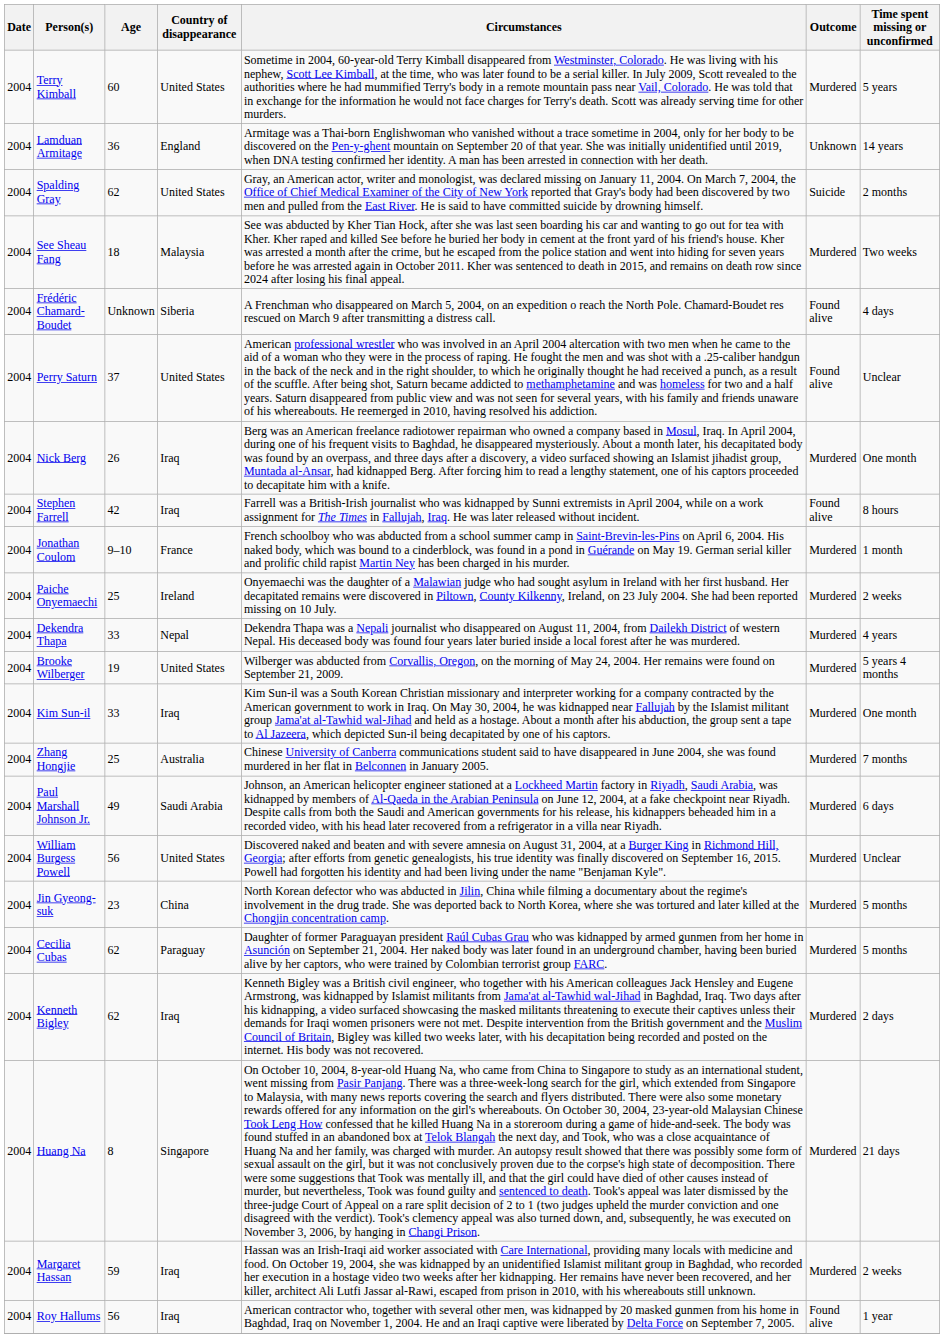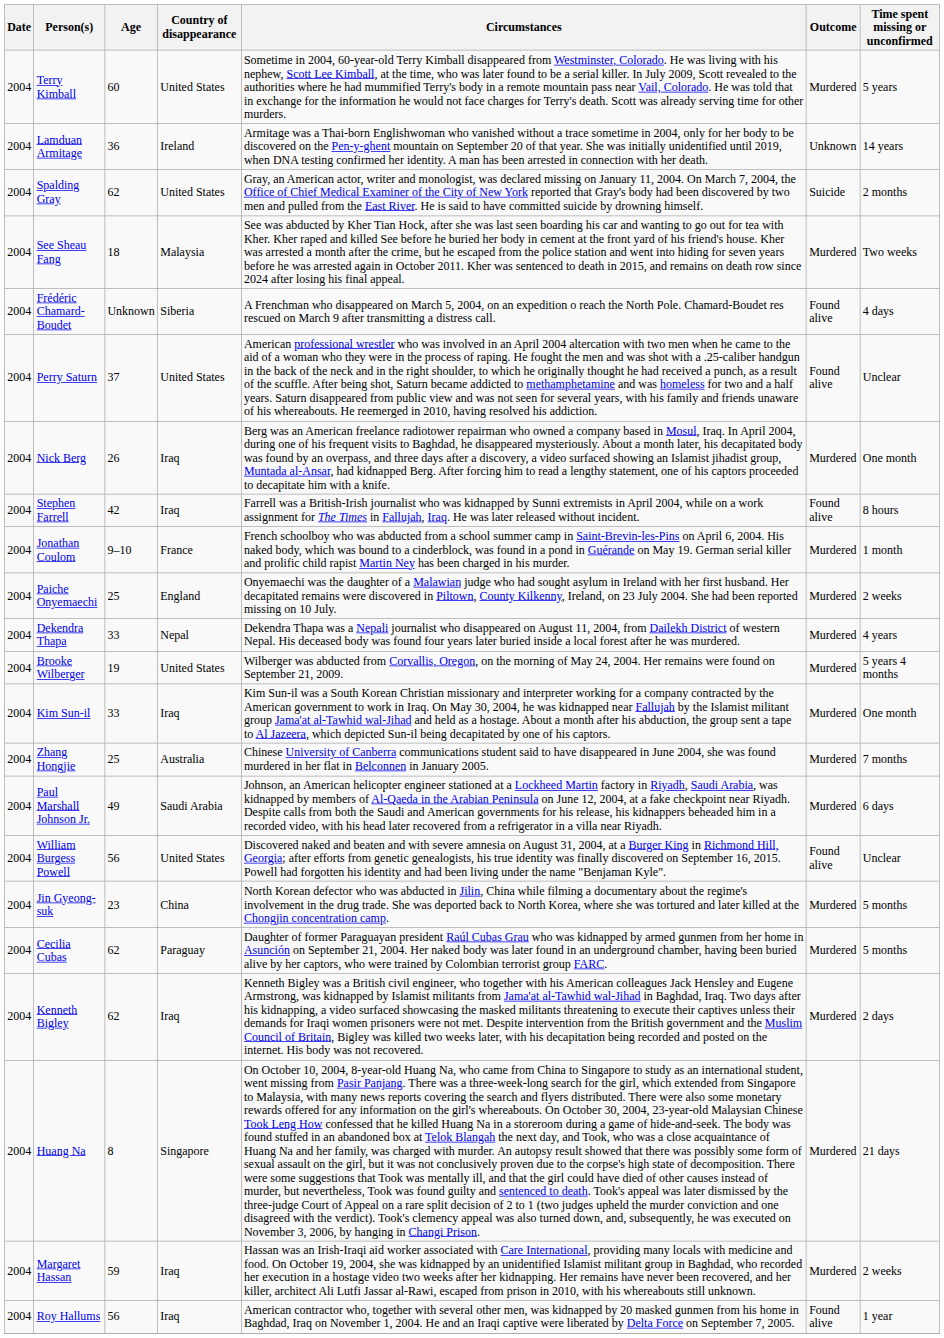 <table class="wikitable sortable zebra">
 <tr>
 <th data-sort-type="isoDate">Date</th>
 <th data-sort-type="text">Person(s)</th>
 <th data-sort-type="text">Age</th>
 <th>Country of disappearance</th>
 <th class="unsortable">Circumstances</th>
 <th data-sort-type="text">Outcome</th>
 <th>Time spent missing or unconfirmed</th>
 </tr>
 <tr>
 <td>2004</td>
 <td><a href='#'>Terry Kimball</a></td>
 <td>60</td>
 <td>United States</td>
 <td>Sometime in 2004, 60-year-old Terry Kimball disappeared from <a href='#'>Westminster, Colorado</a>. He was living with his nephew, <a href='#'>Scott Lee Kimball</a>, at the time, who was later found to be a serial killer. In July 2009, Scott revealed to the authorities where he had mummified Terry's body in a remote mountain pass near <a href='#'>Vail, Colorado</a>. He was told that in exchange for the information he would not face charges for Terry's death. Scott was already serving time for other murders.</td>
 <td>Murdered</td>
 <td>5 years</td>
 </tr>
 <tr>
 <td>2004</td>
 <td><a href='#'>Lamduan Armitage</a></td>
 <td>36</td>
-<td>England</td>
+<td>Ireland</td>
 <td>Armitage was a Thai-born Englishwoman who vanished without a trace sometime in 2004, only for her body to be discovered on the <a href='#'>Pen-y-ghent</a> mountain on September 20 of that year. She was initially unidentified until 2019, when DNA testing confirmed her identity. A man has been arrested in connection with her death.</td>
 <td>Unknown</td>
 <td>14 years</td>
 </tr>
 <tr>
 <td data-sort-value="2004-01-11">2004</td>
 <td><a href='#'>Spalding Gray</a></td>
 <td data-sort-value="062">62</td>
 <td>United States</td>
 <td>Gray, an American actor, writer and monologist, was declared missing on January 11, 2004. On March 7, 2004, the <a href='#'>Office of Chief Medical Examiner of the City of New York</a> reported that Gray's body had been discovered by two men and pulled from the <a href='#'>East River</a>. He is said to have committed suicide by drowning himself.</td>
 <td>Suicide</td>
 <td>2 months</td>
 </tr>
 <tr>
 <td data-sort-value="2004-02-26">2004</td>
 <td><a href='#'>See Sheau Fang</a></td>
 <td data-sort-value="18">18</td>
 <td>Malaysia</td>
 <td>See was abducted by Kher Tian Hock, after she was last seen boarding his car and wanting to go out for tea with Kher. Kher raped and killed See before he buried her body in cement at the front yard of his friend's house. Kher was arrested a month after the crime, but he escaped from the police station and went into hiding for seven years before he was arrested again in October 2011. Kher was sentenced to death in 2015, and remains on death row since 2024 after losing his final appeal.</td>
 <td>Murdered</td>
 <td>Two weeks</td>
 </tr>
 <tr>
 <td>2004</td>
 <td><a href='#'>Frédéric Chamard-Boudet</a></td>
 <td>Unknown</td>
 <td>Siberia</td>
 <td>A Frenchman who disappeared on March 5, 2004, on an expedition o reach the North Pole. Chamard-Boudet res rescued on March 9 after transmitting a distress call.</td>
 <td>Found alive</td>
 <td>4 days</td>
 </tr>
 <tr>
 <td data-sort-value="2004-04-01">2004</td>
 <td><a href='#'>Perry Saturn</a></td>
 <td data-sort-value="037">37</td>
 <td>United States</td>
 <td>American <a href='#'>professional wrestler</a> who was involved in an April 2004 altercation with two men when he came to the aid of a woman who they were in the process of raping. He fought the men and was shot with a .25-caliber handgun in the back of the neck and in the right shoulder, to which he originally thought he had received a punch, as a result of the scuffle. After being shot, Saturn became addicted to <a href='#'>methamphetamine</a> and was <a href='#'>homeless</a> for two and a half years. Saturn disappeared from public view and was not seen for several years, with his family and friends unaware of his whereabouts. He reemerged in 2010, having resolved his addiction.</td>
 <td>Found alive</td>
 <td>Unclear</td>
 </tr>
 <tr>
 <td>2004</td>
 <td><a href='#'>Nick Berg</a></td>
 <td>26</td>
 <td>Iraq</td>
 <td>Berg was an American freelance radiotower repairman who owned a company based in <a href='#'>Mosul</a>, Iraq. In April 2004, during one of his frequent visits to Baghdad, he disappeared mysteriously. About a month later, his decapitated body was found by an overpass, and three days after a discovery, a video surfaced showing an Islamist jihadist group, <a href='#'>Muntada al-Ansar</a>, had kidnapped Berg. After forcing him to read a lengthy statement, one of his captors proceeded to decapitate him with a knife.</td>
 <td>Murdered</td>
 <td>One month</td>
 </tr>
 <tr>
 <td>2004</td>
 <td><a href='#'>Stephen Farrell</a></td>
 <td>42</td>
 <td>Iraq</td>
 <td>Farrell was a British-Irish journalist who was kidnapped by Sunni extremists in April 2004, while on a work assignment for <em><a href='#'>The Times</a></em> in <a href='#'>Fallujah</a>, <a href='#'>Iraq</a>. He was later released without incident.</td>
 <td>Found alive</td>
 <td>8 hours</td>
 </tr>
 <tr>
 <td>2004</td>
 <td><a href='#'>Jonathan Coulom</a></td>
 <td>9–10</td>
 <td>France</td>
 <td>French schoolboy who was abducted from a school summer camp in <a href='#'>Saint-Brevin-les-Pins</a> on April 6, 2004. His naked body, which was bound to a cinderblock, was found in a pond in <a href='#'>Guérande</a> on May 19. German serial killer and prolific child rapist <a href='#'>Martin Ney</a> has been charged in his murder.</td>
 <td>Murdered</td>
 <td>1 month</td>
 </tr>
 <tr>
 <td>2004</td>
 <td><a href='#'>Paiche Onyemaechi</a></td>
 <td>25</td>
-<td>Ireland</td>
+<td>England</td>
 <td>Onyemaechi was the daughter of a <a href='#'>Malawian</a> judge who had sought asylum in Ireland with her first husband. Her decapitated remains were discovered in <a href='#'>Piltown</a>, <a href='#'>County Kilkenny</a>, Ireland, on 23 July 2004. She had been reported missing on 10 July.</td>
 <td>Murdered</td>
 <td>2 weeks</td>
 </tr>
 <tr>
 <td>2004</td>
 <td><a href='#'>Dekendra Thapa</a></td>
 <td data-sort-value="033">33</td>
 <td>Nepal</td>
 <td>Dekendra Thapa was a <a href='#'>Nepali</a> journalist who disappeared on August 11, 2004, from <a href='#'>Dailekh District</a> of western Nepal. His deceased body was found four years later buried inside a local forest after he was murdered.</td>
 <td>Murdered</td>
 <td>4 years</td>
 </tr>
 <tr>
 <td data-sort-value="2004-05-24">2004</td>
 <td><a href='#'>Brooke Wilberger</a></td>
 <td data-sort-value="019">19</td>
 <td>United States</td>
 <td>Wilberger was abducted from <a href='#'>Corvallis, Oregon</a>, on the morning of May 24, 2004. Her remains were found on September 21, 2009.</td>
 <td>Murdered</td>
 <td>5 years 4 months</td>
 </tr>
 <tr>
 <td>2004</td>
 <td><a href='#'>Kim Sun-il</a></td>
 <td>33</td>
 <td>Iraq</td>
 <td>Kim Sun-il was a South Korean Christian missionary and interpreter working for a company contracted by the American government to work in Iraq. On May 30, 2004, he was kidnapped near <a href='#'>Fallujah</a> by the Islamist militant group <a href='#'>Jama'at al-Tawhid wal-Jihad</a> and held as a hostage. About a month after his abduction, the group sent a tape to <a href='#'>Al Jazeera</a>, which depicted Sun-il being decapitated by one of his captors.</td>
 <td>Murdered</td>
 <td>One month</td>
 </tr>
 <tr>
 <td data-sort-value="2004-06-01">2004</td>
 <td><a href='#'>Zhang Hongjie</a></td>
 <td data-sort-value="025">25</td>
 <td>Australia</td>
 <td>Chinese <a href='#'>University of Canberra</a> communications student said to have disappeared in June 2004, she was found murdered in her flat in <a href='#'>Belconnen</a> in January 2005.</td>
 <td>Murdered</td>
 <td>7 months</td>
 </tr>
 <tr>
 <td>2004</td>
 <td><a href='#'>Paul Marshall Johnson Jr.</a></td>
 <td>49</td>
 <td>Saudi Arabia</td>
 <td>Johnson, an American helicopter engineer stationed at a <a href='#'>Lockheed Martin</a> factory in <a href='#'>Riyadh</a>, <a href='#'>Saudi Arabia</a>, was kidnapped by members of <a href='#'>Al-Qaeda in the Arabian Peninsula</a> on June 12, 2004, at a fake checkpoint near Riyadh. Despite calls from both the Saudi and American governments for his release, his kidnappers beheaded him in a recorded video, with his head later recovered from a refrigerator in a villa near Riyadh.</td>
 <td>Murdered</td>
 <td>6 days</td>
 </tr>
 <tr>
 <td data-sort-value="2004-08-31">2004</td>
 <td><a href='#'>William Burgess Powell</a></td>
 <td data-sort-value="056">56</td>
 <td>United States</td>
 <td>Discovered naked and beaten and with severe amnesia on August 31, 2004, at a <a href='#'>Burger King</a> in <a href='#'>Richmond Hill, Georgia</a>; after efforts from genetic genealogists, his true identity was finally discovered on September 16, 2015. Powell had forgotten his identity and had been living under the name "Benjaman Kyle".</td>
-<td>Murdered</td>
+<td>Found alive</td>
 <td>Unclear</td>
 </tr>
 <tr>
 <td>2004</td>
 <td><a href='#'>Jin Gyeong-suk</a></td>
 <td>23</td>
 <td>China</td>
 <td>North Korean defector who was abducted in <a href='#'>Jilin</a>, China while filming a documentary about the regime's involvement in the drug trade. She was deported back to North Korea, where she was tortured and later killed at the <a href='#'>Chongjin concentration camp</a>.</td>
 <td>Murdered</td>
 <td>5 months</td>
 </tr>
 <tr>
 <td>2004</td>
 <td><a href='#'>Cecilia Cubas</a></td>
 <td>62</td>
 <td>Paraguay</td>
 <td>Daughter of former Paraguayan president <a href='#'>Raúl Cubas Grau</a> who was kidnapped by armed gunmen from her home in <a href='#'>Asunción</a> on September 21, 2004. Her naked body was later found in an underground chamber, having been buried alive by her captors, who were trained by Colombian terrorist group <a href='#'>FARC</a>.</td>
 <td>Murdered</td>
 <td>5 months</td>
 </tr>
 <tr>
 <td>2004</td>
 <td><a href='#'>Kenneth Bigley</a></td>
 <td>62</td>
 <td>Iraq</td>
 <td>Kenneth Bigley was a British civil engineer, who together with his American colleagues Jack Hensley and Eugene Armstrong, was kidnapped by Islamist militants from <a href='#'>Jama'at al-Tawhid wal-Jihad</a> in Baghdad, Iraq. Two days after his kidnapping, a video surfaced showcasing the masked militants threatening to execute their captives unless their demands for Iraqi women prisoners were not met. Despite intervention from the British government and the <a href='#'>Muslim Council of Britain</a>, Bigley was killed two weeks later, with his decapitation being recorded and posted on the internet. His body was not recovered.</td>
 <td>Murdered</td>
 <td>2 days</td>
 </tr>
 <tr>
 <td data-sort-value="2004-10-10">2004</td>
 <td><a href='#'>Huang Na</a></td>
 <td data-sort-value="8">8</td>
 <td>Singapore</td>
 <td>On October 10, 2004, 8-year-old Huang Na, who came from China to Singapore to study as an international student, went missing from <a href='#'>Pasir Panjang</a>. There was a three-week-long search for the girl, which extended from Singapore to Malaysia, with many news reports covering the search and flyers distributed. There were also some monetary rewards offered for any information on the girl's whereabouts. On October 30, 2004, 23-year-old Malaysian Chinese <a href='#'>Took Leng How</a> confessed that he killed Huang Na in a storeroom during a game of hide-and-seek. The body was found stuffed in an abandoned box at <a href='#'>Telok Blangah</a> the next day, and Took, who was a close acquaintance of Huang Na and her family, was charged with murder. An autopsy result showed that there was possibly some form of sexual assault on the girl, but it was not conclusively proven due to the corpse's high state of decomposition. There were some suggestions that Took was mentally ill, and that the girl could have died of other causes instead of murder, but nevertheless, Took was found guilty and <a href='#'>sentenced to death</a>. Took's appeal was later dismissed by the three-judge Court of Appeal on a rare split decision of 2 to 1 (two judges upheld the murder conviction and one disagreed with the verdict). Took's clemency appeal was also turned down, and, subsequently, he was executed on November 3, 2006, by hanging in <a href='#'>Changi Prison</a>.</td>
 <td>Murdered</td>
 <td>21 days</td>
 </tr>
 <tr>
 <td>2004</td>
 <td><a href='#'>Margaret Hassan</a></td>
 <td>59</td>
 <td>Iraq</td>
 <td>Hassan was an Irish-Iraqi aid worker associated with <a href='#'>Care International</a>, providing many locals with medicine and food. On October 19, 2004, she was kidnapped by an unidentified Islamist militant group in Baghdad, who recorded her execution in a hostage video two weeks after her kidnapping. Her remains have never been recovered, and her killer, architect Ali Lutfi Jassar al-Rawi, escaped from prison in 2010, with his whereabouts still unknown.</td>
 <td>Murdered</td>
 <td>2 weeks</td>
 </tr>
 <tr>
 <td>2004</td>
 <td><a href='#'>Roy Hallums</a></td>
 <td>56</td>
 <td>Iraq</td>
 <td>American contractor who, together with several other men, was kidnapped by 20 masked gunmen from his home in Baghdad, Iraq on November 1, 2004. He and an Iraqi captive were liberated by <a href='#'>Delta Force</a> on September 7, 2005.</td>
 <td>Found alive</td>
 <td>1 year</td>
 </tr>
 <tr>
 </tr>
 </table>
